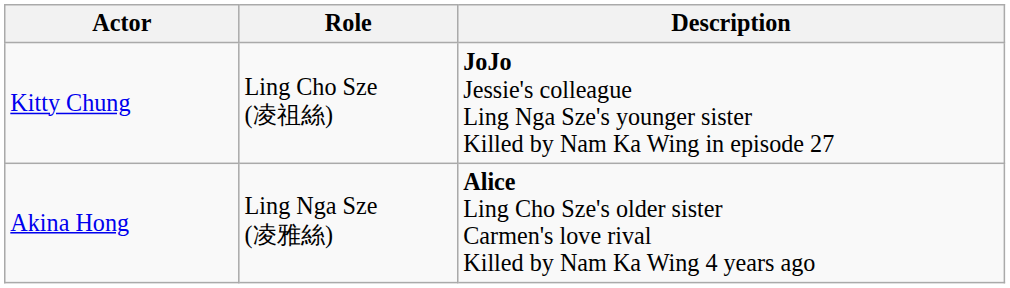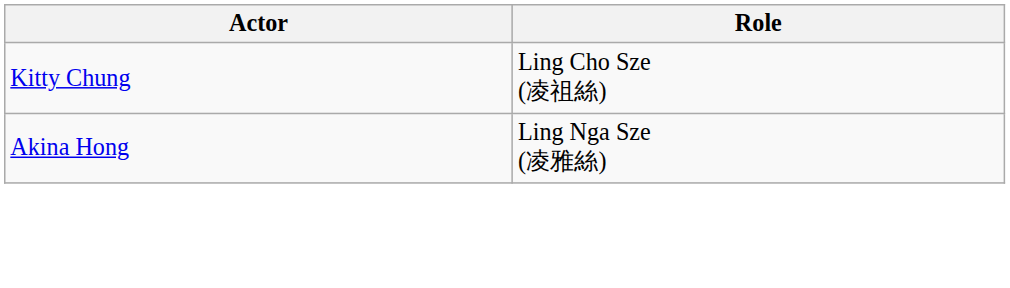 <table class="wikitable" width="75%">
 <tr>
 <th style="width:6%">Actor</th>
 <th style="width:6%">Role</th>
-<th style="width:15%">Description</th>
 </tr>
 <tr>
 <td><a href='#'>Kitty Chung</a></td>
 <td>Ling Cho Sze<br>(凌祖絲)</td>
-<td><strong>JoJo</strong><br>Jessie's colleague<br>Ling Nga Sze's younger sister<br>Killed by Nam Ka Wing in episode 27</td>
 </tr>
 <tr>
 <td><a href='#'>Akina Hong</a></td>
 <td>Ling Nga Sze<br>(凌雅絲)</td>
-<td><strong>Alice</strong><br>Ling Cho Sze's older sister<br>Carmen's love rival<br>Killed by Nam Ka Wing 4 years ago</td>
 </tr>
 </table>
